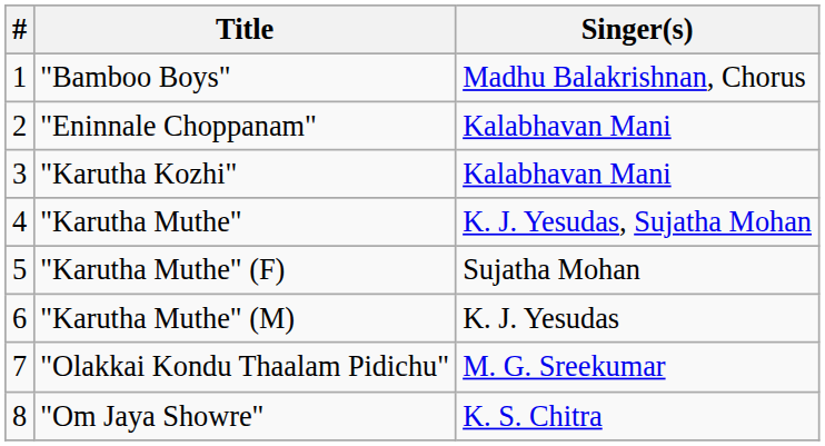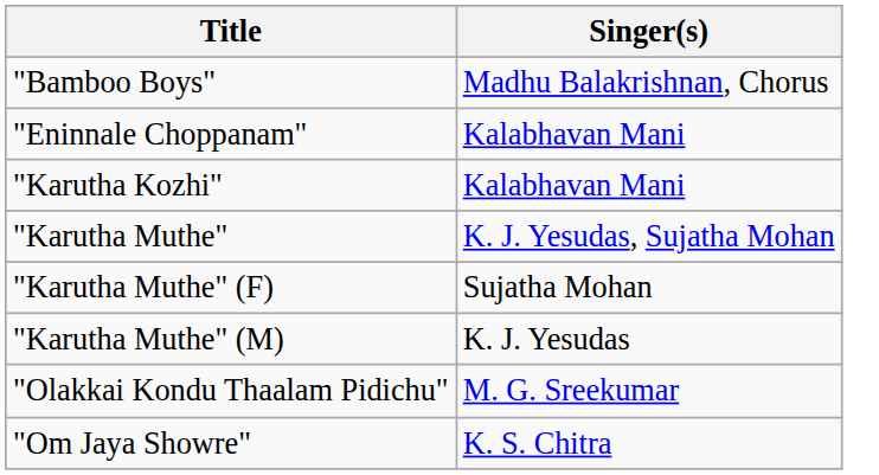 <table class="wikitable" style="font-size:95%;">
 <tr>
-<th>#</th>
 <th>Title</th>
 <th>Singer(s)</th>
 </tr>
 <tr>
-<td>1</td>
 <td>"Bamboo Boys"</td>
 <td><a href='#'>Madhu Balakrishnan</a>, Chorus</td>
 </tr>
 <tr>
-<td>2</td>
 <td>"Eninnale Choppanam"</td>
 <td><a href='#'>Kalabhavan Mani</a></td>
 </tr>
 <tr>
-<td>3</td>
 <td>"Karutha Kozhi"</td>
 <td><a href='#'>Kalabhavan Mani</a></td>
 </tr>
 <tr>
-<td>4</td>
 <td>"Karutha Muthe"</td>
 <td><a href='#'>K. J. Yesudas</a>, <a href='#'>Sujatha Mohan</a></td>
 </tr>
 <tr>
-<td>5</td>
 <td>"Karutha Muthe" (F)</td>
 <td>Sujatha Mohan</td>
 </tr>
 <tr>
-<td>6</td>
 <td>"Karutha Muthe" (M)</td>
 <td>K. J. Yesudas</td>
 </tr>
 <tr>
-<td>7</td>
 <td>"Olakkai Kondu Thaalam Pidichu"</td>
 <td><a href='#'>M. G. Sreekumar</a></td>
 </tr>
 <tr>
-<td>8</td>
 <td>"Om Jaya Showre"</td>
 <td><a href='#'>K. S. Chitra</a></td>
 </tr>
 </table>
